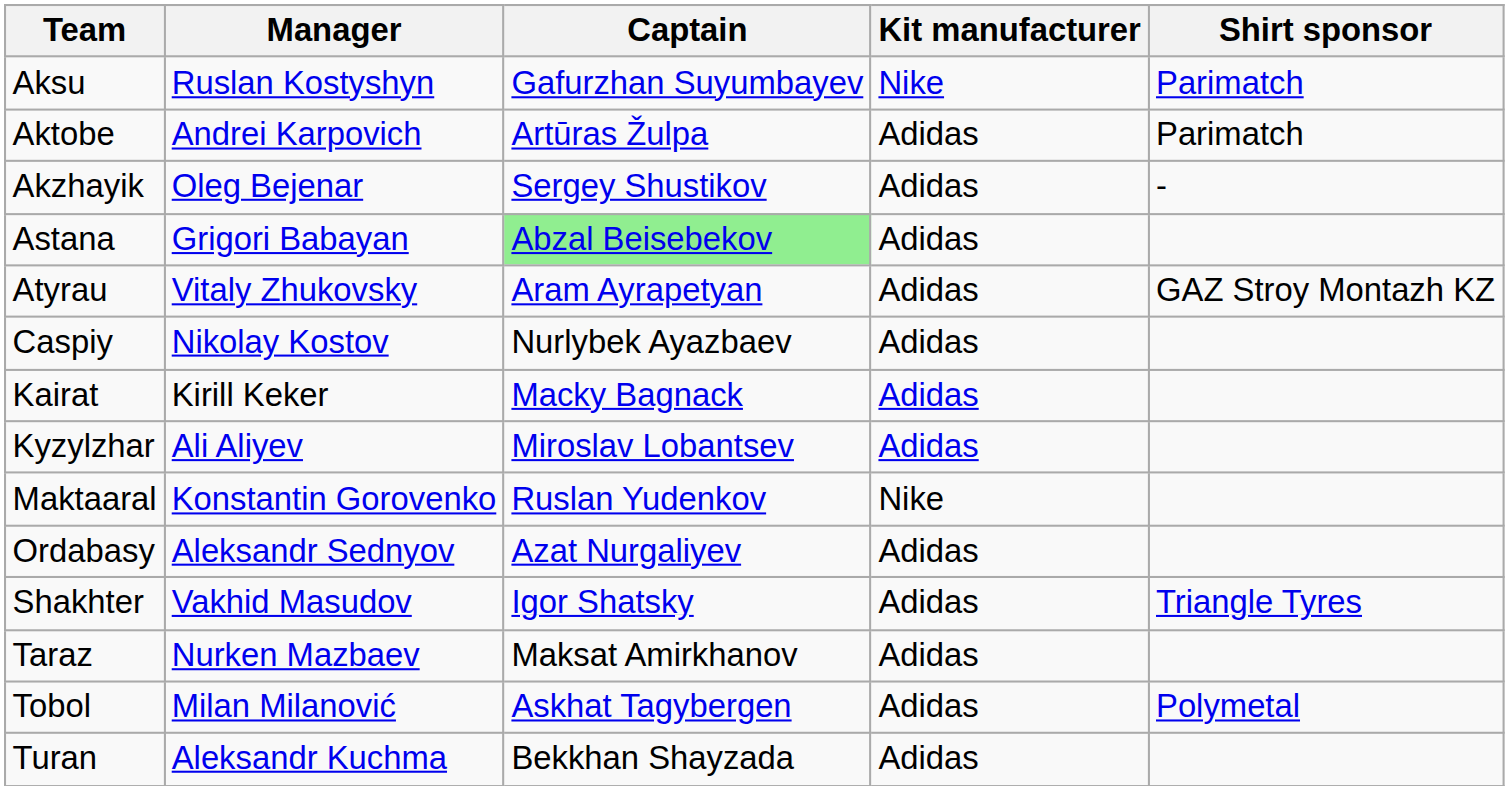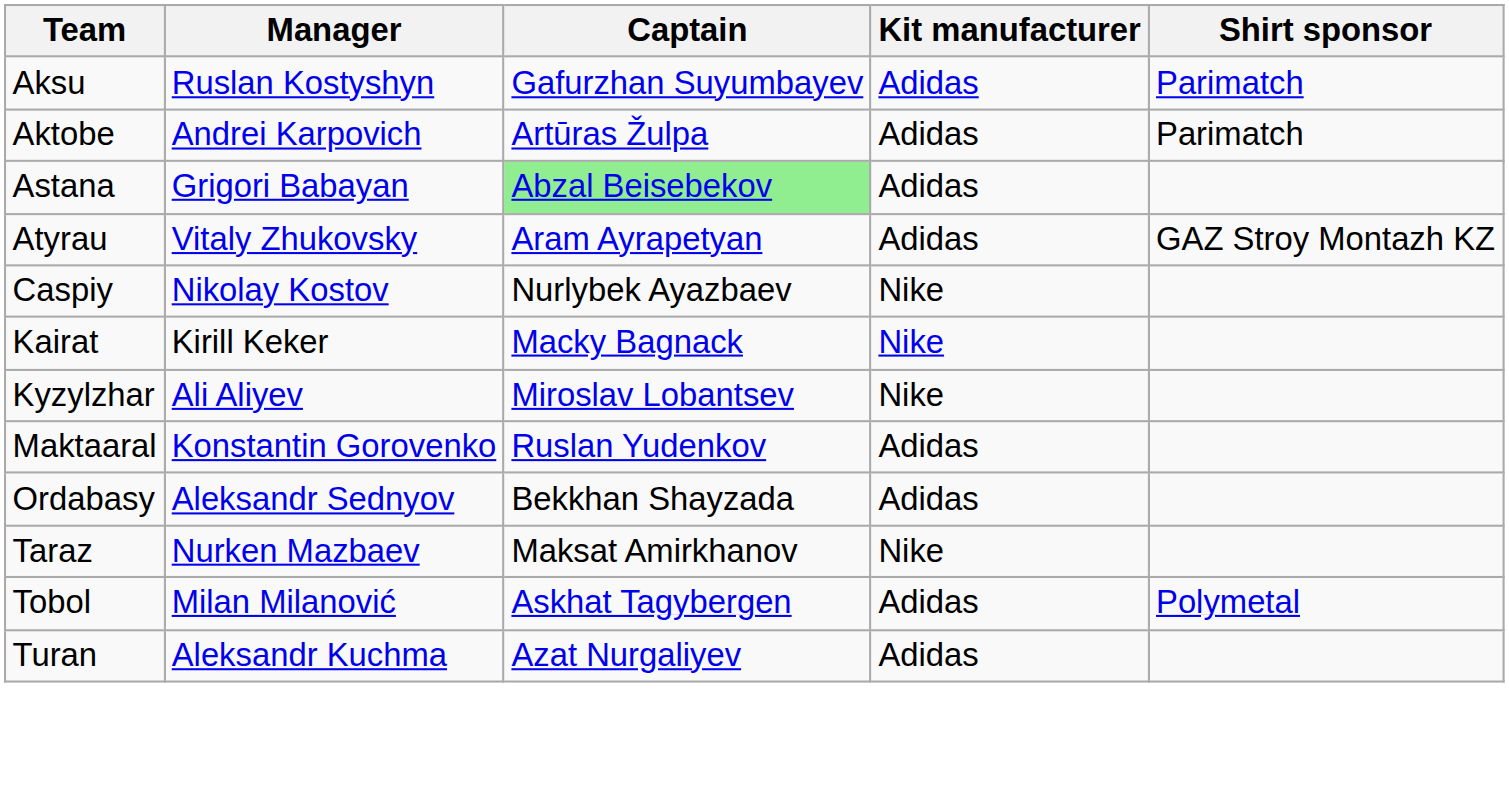 <table class="wikitable sortable" style="text-align: left;">
 <tr>
 <th>Team</th>
 <th>Manager</th>
 <th>Captain</th>
 <th>Kit manufacturer</th>
 <th>Shirt sponsor</th>
 </tr>
 <tr>
 <td>Aksu</td>
 <td> <a href='#'>Ruslan Kostyshyn</a></td>
 <td> <a href='#'>Gafurzhan Suyumbayev</a></td>
-<td><a href='#'>Nike</a></td>
+<td><a href='#'>Adidas</a></td>
 <td><a href='#'>Parimatch</a></td>
 </tr>
 <tr>
 <td>Aktobe</td>
 <td> <a href='#'>Andrei Karpovich</a></td>
 <td> <a href='#'>Artūras Žulpa</a></td>
 <td>Adidas</td>
 <td>Parimatch</td>
-</tr>
-<tr>
-<td>Akzhayik</td>
-<td> <a href='#'>Oleg Bejenar</a></td>
-<td> <a href='#'>Sergey Shustikov</a></td>
-<td>Adidas</td>
-<td>-</td>
 </tr>
 <tr>
 <td>Astana</td>
 <td> <a href='#'>Grigori Babayan</a></td>
 <td style="background: lightgreen;"> <a href='#'>Abzal Beisebekov</a></td>
 <td>Adidas</td>
 <td></td>
 </tr>
 <tr>
 <td>Atyrau</td>
 <td> <a href='#'>Vitaly Zhukovsky</a></td>
 <td> <a href='#'>Aram Ayrapetyan</a></td>
 <td>Adidas</td>
 <td>GAZ Stroy Montazh KZ</td>
 </tr>
 <tr>
 <td>Caspiy</td>
 <td> <a href='#'>Nikolay Kostov</a></td>
 <td> Nurlybek Ayazbaev</td>
-<td>Adidas</td>
+<td>Nike</td>
 <td></td>
 </tr>
 <tr>
 <td>Kairat</td>
 <td> Kirill Keker</td>
 <td> <a href='#'>Macky Bagnack</a></td>
-<td><a href='#'>Adidas</a></td>
+<td><a href='#'>Nike</a></td>
 <td></td>
 </tr>
 <tr>
 <td>Kyzylzhar</td>
 <td> <a href='#'>Ali Aliyev</a></td>
 <td> <a href='#'>Miroslav Lobantsev</a></td>
-<td><a href='#'>Adidas</a></td>
+<td>Nike</td>
 <td></td>
 </tr>
 <tr>
 <td>Maktaaral</td>
 <td> <a href='#'>Konstantin Gorovenko</a></td>
 <td> <a href='#'>Ruslan Yudenkov</a></td>
-<td>Nike</td>
+<td>Adidas</td>
 <td></td>
 </tr>
 <tr>
 <td>Ordabasy</td>
 <td> <a href='#'>Aleksandr Sednyov</a></td>
-<td> <a href='#'>Azat Nurgaliyev</a></td>
+<td> Bekkhan Shayzada</td>
 <td>Adidas</td>
 <td></td>
-</tr>
-<tr>
-<td>Shakhter</td>
-<td> <a href='#'>Vakhid Masudov</a></td>
-<td> <a href='#'>Igor Shatsky</a></td>
-<td>Adidas</td>
-<td><a href='#'>Triangle Tyres</a></td>
 </tr>
 <tr>
 <td>Taraz</td>
 <td> <a href='#'>Nurken Mazbaev</a></td>
 <td> Maksat Amirkhanov</td>
-<td>Adidas</td>
+<td>Nike</td>
 <td></td>
 </tr>
 <tr>
 <td>Tobol</td>
 <td> <a href='#'>Milan Milanović</a></td>
 <td> <a href='#'>Askhat Tagybergen</a></td>
 <td>Adidas</td>
 <td><a href='#'>Polymetal</a></td>
 </tr>
 <tr>
 <td>Turan</td>
 <td> <a href='#'>Aleksandr Kuchma</a></td>
-<td> Bekkhan Shayzada</td>
+<td> <a href='#'>Azat Nurgaliyev</a></td>
 <td>Adidas</td>
 <td></td>
 </tr>
 </table>
